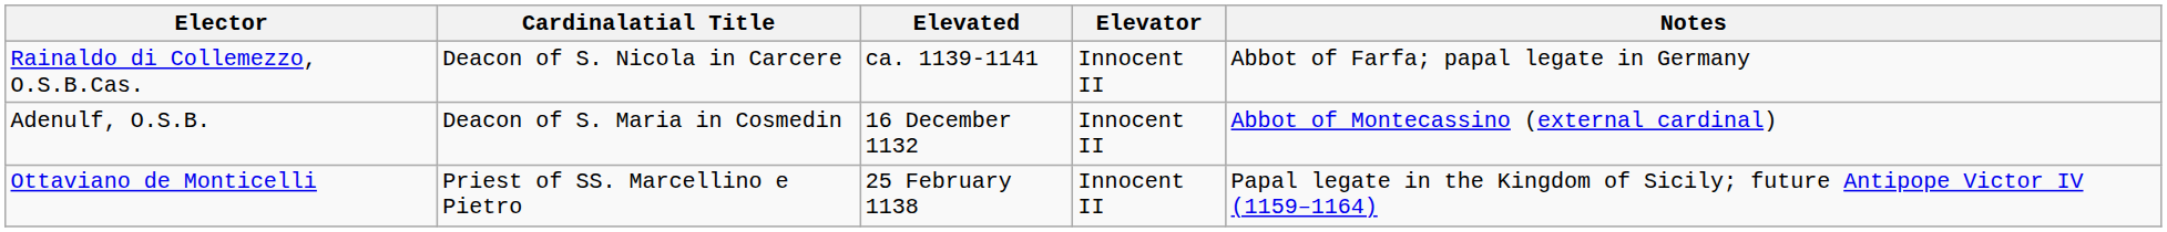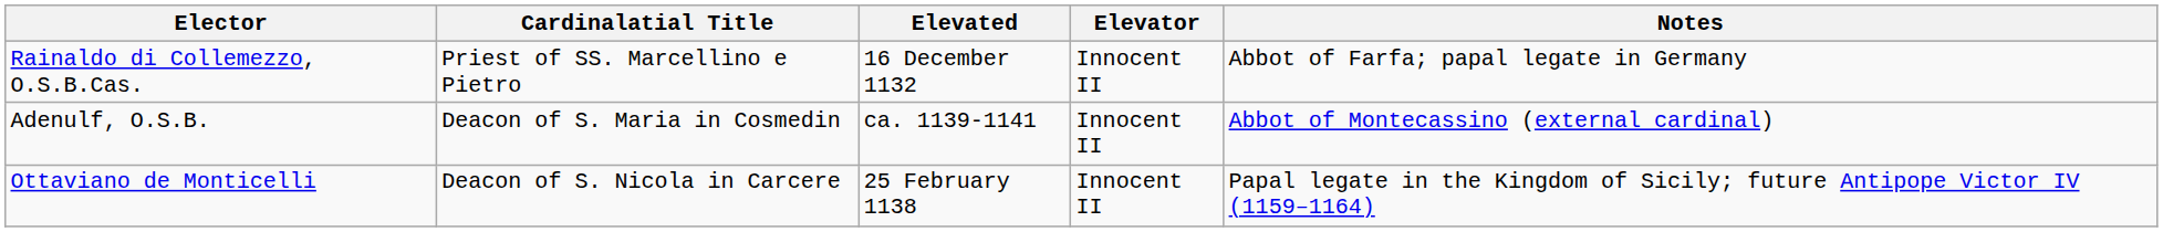 <table class="wikitable sortable" style="width:100%">
 <tr>
 <th width="*">Elector</th>
 <th width="*">Cardinalatial Title</th>
 <th width="*">Elevated</th>
 <th width="*">Elevator</th>
 <th width="*">Notes</th>
 </tr>
 <tr valign="top">
 <td><a href='#'>Rainaldo di Collemezzo</a>, O.S.B.Cas.</td>
-<td>Deacon of S. Nicola in Carcere</td>
-<td>ca. 1139-1141</td>
+<td>Priest of SS. Marcellino e Pietro</td>
+<td>16 December 1132</td>
 <td>Innocent II</td>
 <td>Abbot of Farfa; papal legate in Germany</td>
 </tr>
 <tr valign="top">
 <td>Adenulf, O.S.B.</td>
 <td>Deacon of S. Maria in Cosmedin</td>
-<td>16 December 1132</td>
+<td>ca. 1139-1141</td>
 <td>Innocent II</td>
 <td><a href='#'>Abbot of Montecassino</a> (<a href='#'>external cardinal</a>)</td>
 </tr>
 <tr valign="top">
 <td><a href='#'>Ottaviano de Monticelli</a></td>
-<td>Priest of SS. Marcellino e Pietro</td>
+<td>Deacon of S. Nicola in Carcere</td>
 <td>25 February 1138</td>
 <td>Innocent II</td>
 <td>Papal legate in the Kingdom of Sicily; future <a href='#'>Antipope Victor IV (1159–1164)</a></td>
 </tr>
 </table>
